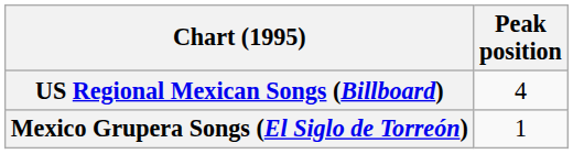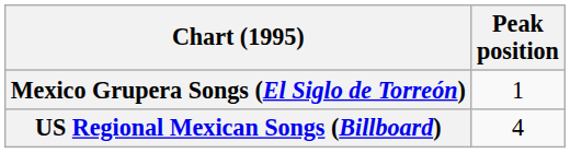 <table class="wikitable sortable plainrowheaders">
 <tr>
 <th scope="col">Chart (1995)</th>
 <th scope="col">Peak<br>position</th>
 </tr>
 <tr>
+<th scope=row>Mexico Grupera Songs (<em><a href='#'>El Siglo de Torreón</a></em>)</th>
+<td style="text-align:center;">1</td>
+</tr>
+<tr>
 <th scope=row>US <a href='#'>Regional Mexican Songs</a> (<em><a href='#'>Billboard</a></em>)</th>
 <td style="text-align:center;">4</td>
 </tr>
-<tr>
-<th scope=row>Mexico Grupera Songs (<em><a href='#'>El Siglo de Torreón</a></em>)</th>
-<td style="text-align:center;">1</td>
-</tr>
 </table>
